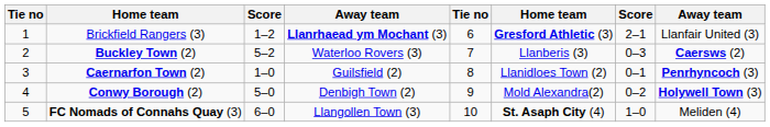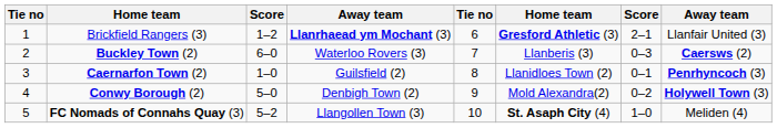 <table class="wikitable" style="text-align: center">
 <tr>
 <th>Tie no</th>
 <th>Home team</th>
 <th>Score</th>
 <th>Away team</th>
 <th>Tie no</th>
 <th>Home team</th>
 <th>Score</th>
 <th>Away team</th>
 </tr>
 <tr>
 <td>1</td>
 <td><a href='#'>Brickfield Rangers</a> (3)</td>
 <td>1–2 </td>
 <td><strong><a href='#'>Llanrhaead ym Mochant</a></strong> (3)</td>
 <td>6</td>
 <td><strong><a href='#'>Gresford Athletic</a></strong> (3)</td>
 <td>2–1</td>
 <td>Llanfair United (3)</td>
 </tr>
 <tr>
 <td>2</td>
 <td><strong><a href='#'>Buckley Town</a></strong> (2)</td>
-<td>5–2</td>
+<td>6–0</td>
 <td><a href='#'>Waterloo Rovers</a> (3)</td>
 <td>7</td>
 <td><a href='#'>Llanberis</a> (3)</td>
 <td>0–3</td>
 <td><strong><a href='#'>Caersws</a></strong> (2)</td>
 </tr>
 <tr>
 <td>3</td>
 <td><strong><a href='#'>Caernarfon Town</a></strong> (2)</td>
 <td>1–0</td>
 <td><a href='#'>Guilsfield</a> (2)</td>
 <td>8</td>
 <td><a href='#'>Llanidloes Town</a> (2)</td>
 <td>0–1</td>
 <td><strong><a href='#'>Penrhyncoch</a></strong> (3)</td>
 </tr>
 <tr>
 <td>4</td>
 <td><strong><a href='#'>Conwy Borough</a></strong> (2)</td>
 <td>5–0</td>
 <td><a href='#'>Denbigh Town</a> (2)</td>
 <td>9</td>
 <td><a href='#'>Mold Alexandra</a>(2)</td>
 <td>0–2</td>
 <td><strong><a href='#'>Holywell Town</a></strong> (3)</td>
 </tr>
 <tr>
 <td>5</td>
 <td><strong>FC Nomads of Connahs Quay</strong> (3)</td>
-<td>6–0</td>
+<td>5–2</td>
 <td><a href='#'>Llangollen Town</a> (3)</td>
 <td>10</td>
 <td><strong>St. Asaph City</strong> (4)</td>
 <td>1–0</td>
 <td>Meliden (4)</td>
 </tr>
 </table>
